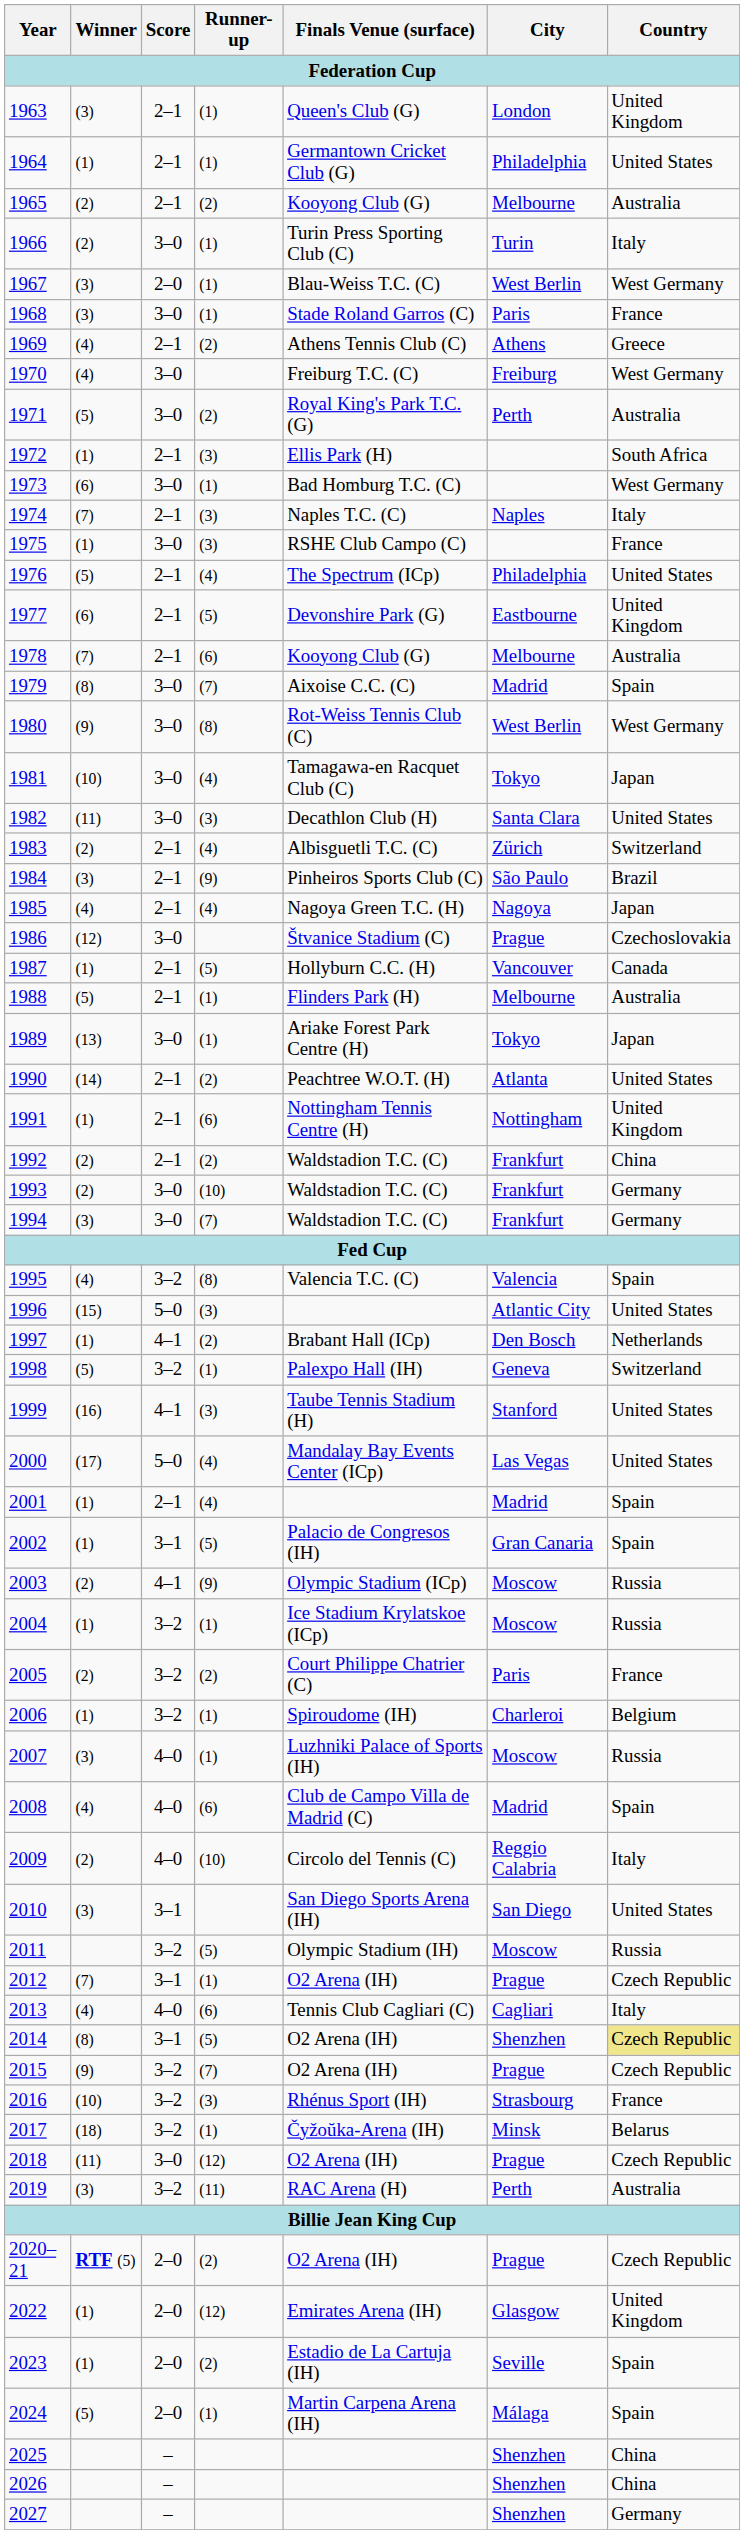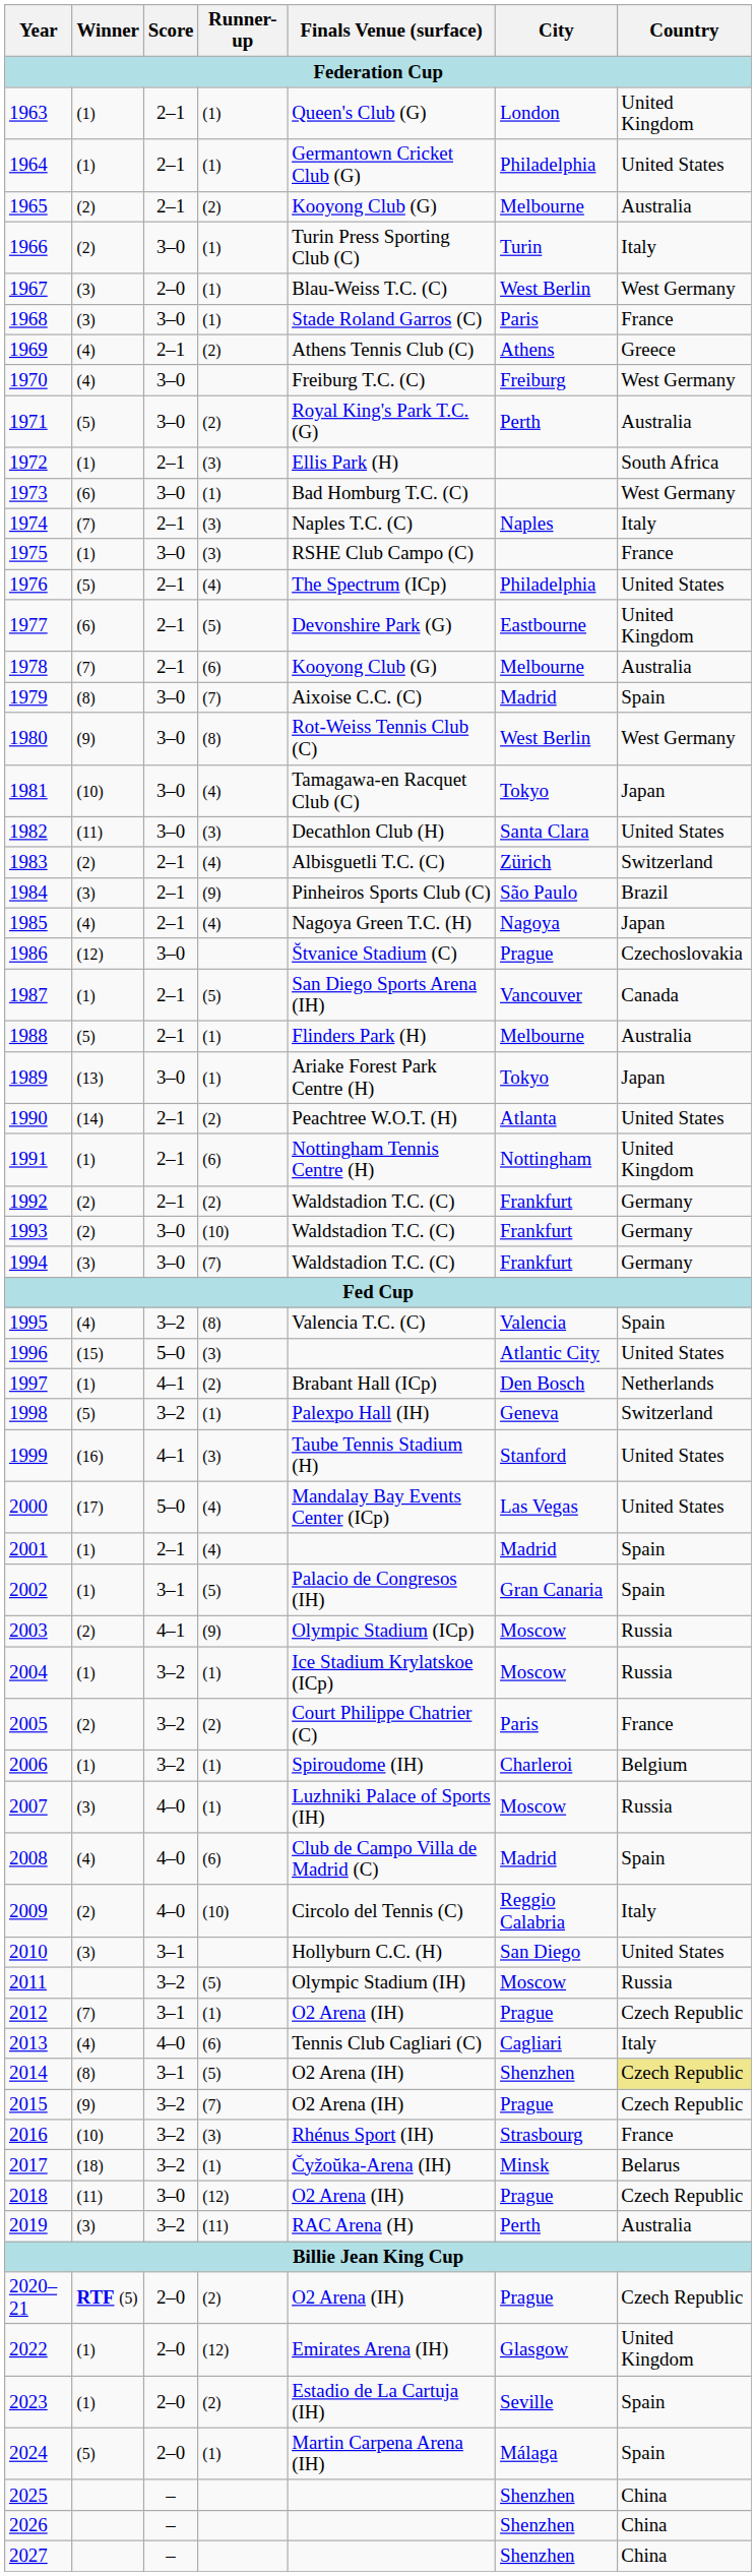 <table class="sortable wikitable" width="100%">
 <tr>
 <th>Year</th>
 <th>Winner</th>
 <th>Score</th>
 <th>Runner-up</th>
 <th>Finals Venue (surface)</th>
 <th>City</th>
 <th>Country</th>
 </tr>
 <tr>
 <th colspan="7" style="background-color:powderblue;" class="unsortable">Federation Cup</th>
 </tr>
 <tr>
 <td><a href='#'>1963</a></td>
-<td><strong></strong> <small>(3)</small></td>
+<td><strong></strong> <small>(1)</small></td>
 <td align=center>2–1</td>
 <td> <small>(1)</small></td>
 <td><a href='#'>Queen's Club</a> (G)</td>
 <td><a href='#'>London</a></td>
 <td> United Kingdom</td>
 </tr>
 <tr>
 <td><a href='#'>1964</a></td>
 <td><strong></strong> <small>(1)</small></td>
 <td align=center>2–1</td>
 <td> <small>(1)</small></td>
 <td><a href='#'>Germantown Cricket Club</a> (G)</td>
 <td><a href='#'>Philadelphia</a></td>
 <td> United States</td>
 </tr>
 <tr>
 <td><a href='#'>1965</a></td>
 <td><strong></strong> <small>(2)</small></td>
 <td align=center>2–1</td>
 <td> <small>(2)</small></td>
 <td><a href='#'>Kooyong Club</a> (G)</td>
 <td><a href='#'>Melbourne</a></td>
 <td> Australia</td>
 </tr>
 <tr>
 <td><a href='#'>1966</a></td>
 <td><strong></strong> <small>(2)</small></td>
 <td align=center>3–0</td>
 <td> <small>(1)</small></td>
 <td>Turin Press Sporting Club (C)</td>
 <td><a href='#'>Turin</a></td>
 <td> Italy</td>
 </tr>
 <tr>
 <td><a href='#'>1967</a></td>
 <td><strong></strong> <small>(3)</small></td>
 <td align=center>2–0</td>
 <td> <small>(1)</small></td>
 <td>Blau-Weiss T.C. (C)</td>
 <td><a href='#'>West Berlin</a></td>
 <td> West Germany</td>
 </tr>
 <tr>
 <td><a href='#'>1968</a></td>
 <td><strong></strong> <small>(3)</small></td>
 <td align=center>3–0</td>
 <td> <small>(1)</small></td>
 <td><a href='#'>Stade Roland Garros</a> (C)</td>
 <td><a href='#'>Paris</a></td>
 <td> France</td>
 </tr>
 <tr>
 <td><a href='#'>1969</a></td>
 <td><strong></strong> <small>(4)</small></td>
 <td align=center>2–1</td>
 <td> <small>(2)</small></td>
 <td>Athens Tennis Club (C)</td>
 <td><a href='#'>Athens</a></td>
 <td> Greece</td>
 </tr>
 <tr>
 <td><a href='#'>1970</a></td>
 <td><strong></strong> <small>(4)</small></td>
 <td align=center>3–0</td>
 <td></td>
 <td>Freiburg T.C. (C)</td>
 <td><a href='#'>Freiburg</a></td>
 <td> West Germany</td>
 </tr>
 <tr>
 <td><a href='#'>1971</a></td>
 <td><strong></strong> <small>(5)</small></td>
 <td align=center>3–0</td>
 <td> <small>(2)</small></td>
 <td><a href='#'>Royal King's Park T.C.</a> (G)</td>
 <td><a href='#'>Perth</a></td>
 <td> Australia</td>
 </tr>
 <tr>
 <td><a href='#'>1972</a></td>
 <td><strong></strong> <small>(1)</small></td>
 <td align=center>2–1</td>
 <td> <small>(3)</small></td>
 <td><a href='#'>Ellis Park</a> (H)</td>
 <td></td>
 <td> South Africa</td>
 </tr>
 <tr>
 <td><a href='#'>1973</a></td>
 <td><strong></strong> <small>(6)</small></td>
 <td align=center>3–0</td>
 <td> <small>(1)</small></td>
 <td>Bad Homburg T.C. (C)</td>
 <td></td>
 <td> West Germany</td>
 </tr>
 <tr>
 <td><a href='#'>1974</a></td>
 <td><strong></strong> <small>(7)</small></td>
 <td align=center>2–1</td>
 <td> <small>(3)</small></td>
 <td>Naples T.C. (C)</td>
 <td><a href='#'>Naples</a></td>
 <td> Italy</td>
 </tr>
 <tr>
 <td><a href='#'>1975</a></td>
 <td><strong></strong> <small>(1)</small></td>
 <td align=center>3–0</td>
 <td> <small>(3)</small></td>
 <td>RSHE Club Campo (C)</td>
 <td></td>
 <td> France</td>
 </tr>
 <tr>
 <td><a href='#'>1976</a></td>
 <td><strong></strong> <small>(5)</small></td>
 <td align=center>2–1</td>
 <td> <small>(4)</small></td>
 <td><a href='#'>The Spectrum</a> (ICp)</td>
 <td><a href='#'>Philadelphia</a></td>
 <td> United States</td>
 </tr>
 <tr>
 <td><a href='#'>1977</a></td>
 <td><strong></strong> <small>(6)</small></td>
 <td align=center>2–1</td>
 <td> <small>(5)</small></td>
 <td><a href='#'>Devonshire Park</a> (G)</td>
 <td><a href='#'>Eastbourne</a></td>
 <td> United Kingdom</td>
 </tr>
 <tr>
 <td><a href='#'>1978</a></td>
 <td><strong></strong> <small>(7)</small></td>
 <td align=center>2–1</td>
 <td> <small>(6)</small></td>
 <td><a href='#'>Kooyong Club</a> (G)</td>
 <td><a href='#'>Melbourne</a></td>
 <td> Australia</td>
 </tr>
 <tr>
 <td><a href='#'>1979</a></td>
 <td><strong></strong> <small>(8)</small></td>
 <td align=center>3–0</td>
 <td> <small>(7)</small></td>
 <td>Aixoise C.C. (C)</td>
 <td><a href='#'>Madrid</a></td>
 <td> Spain</td>
 </tr>
 <tr>
 <td><a href='#'>1980</a></td>
 <td><strong></strong> <small>(9)</small></td>
 <td align=center>3–0</td>
 <td> <small>(8)</small></td>
 <td><a href='#'>Rot-Weiss Tennis Club</a> (C)</td>
 <td><a href='#'>West Berlin</a></td>
 <td> West Germany</td>
 </tr>
 <tr>
 <td><a href='#'>1981</a></td>
 <td><strong></strong> <small>(10)</small></td>
 <td align=center>3–0</td>
 <td> <small>(4)</small></td>
 <td>Tamagawa-en Racquet Club (C)</td>
 <td><a href='#'>Tokyo</a></td>
 <td> Japan</td>
 </tr>
 <tr>
 <td><a href='#'>1982</a></td>
 <td><strong></strong> <small>(11)</small></td>
 <td align=center>3–0</td>
 <td> <small>(3)</small></td>
 <td>Decathlon Club (H)</td>
 <td><a href='#'>Santa Clara</a></td>
 <td> United States</td>
 </tr>
 <tr>
 <td><a href='#'>1983</a></td>
 <td><strong></strong> <small>(2)</small></td>
 <td align=center>2–1</td>
 <td> <small>(4)</small></td>
 <td>Albisguetli T.C. (C)</td>
 <td><a href='#'>Zürich</a></td>
 <td> Switzerland</td>
 </tr>
 <tr>
 <td><a href='#'>1984</a></td>
 <td><strong></strong> <small>(3)</small></td>
 <td align=center>2–1</td>
 <td> <small>(9)</small></td>
 <td>Pinheiros Sports Club (C)</td>
 <td><a href='#'>São Paulo</a></td>
 <td> Brazil</td>
 </tr>
 <tr>
 <td><a href='#'>1985</a></td>
 <td> <small>(4)</small></td>
 <td align=center>2–1</td>
 <td> <small>(4)</small></td>
 <td>Nagoya Green T.C. (H)</td>
 <td><a href='#'>Nagoya</a></td>
 <td> Japan</td>
 </tr>
 <tr>
 <td><a href='#'>1986</a></td>
 <td><strong></strong> <small>(12)</small></td>
 <td align=center>3–0</td>
 <td></td>
 <td><a href='#'>Štvanice Stadium</a> (C)</td>
 <td><a href='#'>Prague</a></td>
 <td> Czechoslovakia</td>
 </tr>
 <tr>
 <td><a href='#'>1987</a></td>
 <td><strong></strong> <small>(1)</small></td>
 <td align=center>2–1</td>
 <td> <small>(5)</small></td>
-<td>Hollyburn C.C. (H)</td>
+<td><a href='#'>San Diego Sports Arena</a> (IH)</td>
 <td><a href='#'>Vancouver</a></td>
 <td> Canada</td>
 </tr>
 <tr>
 <td><a href='#'>1988</a></td>
 <td><strong></strong> <small>(5)</small></td>
 <td align=center>2–1</td>
 <td> <small>(1)</small></td>
 <td><a href='#'>Flinders Park</a> (H)</td>
 <td><a href='#'>Melbourne</a></td>
 <td> Australia</td>
 </tr>
 <tr>
 <td><a href='#'>1989</a></td>
 <td><strong></strong> <small>(13)</small></td>
 <td align=center>3–0</td>
 <td> <small>(1)</small></td>
 <td>Ariake Forest Park Centre (H)</td>
 <td><a href='#'>Tokyo</a></td>
 <td> Japan</td>
 </tr>
 <tr>
 <td><a href='#'>1990</a></td>
 <td><strong></strong> <small>(14)</small></td>
 <td align=center>2–1</td>
 <td> <small>(2)</small></td>
 <td>Peachtree W.O.T. (H)</td>
 <td><a href='#'>Atlanta</a></td>
 <td> United States</td>
 </tr>
 <tr>
 <td><a href='#'>1991</a></td>
 <td><strong></strong> <small>(1)</small></td>
 <td align=center>2–1</td>
 <td> <small>(6)</small></td>
 <td><a href='#'>Nottingham Tennis Centre</a> (H)</td>
 <td><a href='#'>Nottingham</a></td>
 <td> United Kingdom</td>
 </tr>
 <tr>
 <td><a href='#'>1992</a></td>
 <td><strong></strong> <small>(2)</small></td>
 <td align=center>2–1</td>
 <td> <small>(2)</small></td>
 <td>Waldstadion T.C. (C)</td>
 <td><a href='#'>Frankfurt</a></td>
-<td> China</td>
+<td> Germany</td>
 </tr>
 <tr>
 <td><a href='#'>1993</a></td>
 <td><strong></strong> <small>(2)</small></td>
 <td align=center>3–0</td>
 <td> <small>(10)</small></td>
 <td>Waldstadion T.C. (C)</td>
 <td><a href='#'>Frankfurt</a></td>
 <td> Germany</td>
 </tr>
 <tr>
 <td><a href='#'>1994</a></td>
 <td><strong></strong> <small>(3)</small></td>
 <td align=center>3–0</td>
 <td> <small>(7)</small></td>
 <td>Waldstadion T.C. (C)</td>
 <td><a href='#'>Frankfurt</a></td>
 <td> Germany</td>
 </tr>
 <tr>
 <th colspan="7" style="background-color:powderblue;" class="unsortable">Fed Cup</th>
 </tr>
 <tr>
 <td><a href='#'>1995</a></td>
 <td><strong></strong> <small>(4)</small></td>
 <td align=center>3–2</td>
 <td> <small>(8)</small></td>
 <td>Valencia T.C. (C)</td>
 <td><a href='#'>Valencia</a></td>
 <td> Spain</td>
 </tr>
 <tr>
 <td><a href='#'>1996</a></td>
 <td><strong></strong> <small>(15)</small></td>
 <td align=center>5–0</td>
 <td> <small>(3)</small></td>
 <td></td>
 <td><a href='#'>Atlantic City</a></td>
 <td> United States</td>
 </tr>
 <tr>
 <td><a href='#'>1997</a></td>
 <td><strong></strong> <small>(1)</small></td>
 <td align=center>4–1</td>
 <td> <small>(2)</small></td>
 <td>Brabant Hall (ICp)</td>
 <td><a href='#'>Den Bosch</a></td>
 <td> Netherlands</td>
 </tr>
 <tr>
 <td><a href='#'>1998</a></td>
 <td><strong></strong> <small>(5)</small></td>
 <td align=center>3–2</td>
 <td> <small>(1)</small></td>
 <td><a href='#'>Palexpo Hall</a> (IH)</td>
 <td><a href='#'>Geneva</a></td>
 <td> Switzerland</td>
 </tr>
 <tr>
 <td><a href='#'>1999</a></td>
 <td><strong></strong> <small>(16)</small></td>
 <td align=center>4–1</td>
 <td> <small>(3)</small></td>
 <td><a href='#'>Taube Tennis Stadium</a> (H)</td>
 <td><a href='#'>Stanford</a></td>
 <td> United States</td>
 </tr>
 <tr>
 <td><a href='#'>2000</a></td>
 <td><strong></strong> <small>(17)</small></td>
 <td align=center>5–0</td>
 <td> <small>(4)</small></td>
 <td><a href='#'>Mandalay Bay Events Center</a> (ICp)</td>
 <td><a href='#'>Las Vegas</a></td>
 <td> United States</td>
 </tr>
 <tr>
 <td><a href='#'>2001</a></td>
 <td><strong></strong> <small>(1)</small></td>
 <td align=center>2–1</td>
 <td> <small>(4)</small></td>
 <td></td>
 <td><a href='#'>Madrid</a></td>
 <td> Spain</td>
 </tr>
 <tr>
 <td><a href='#'>2002</a></td>
 <td><strong></strong> <small>(1)</small></td>
 <td align=center>3–1</td>
 <td> <small>(5)</small></td>
 <td><a href='#'>Palacio de Congresos</a> (IH)</td>
 <td><a href='#'>Gran Canaria</a></td>
 <td> Spain</td>
 </tr>
 <tr>
 <td><a href='#'>2003</a></td>
 <td><strong></strong> <small>(2)</small></td>
 <td align=center>4–1</td>
 <td> <small>(9)</small></td>
 <td><a href='#'>Olympic Stadium</a> (ICp)</td>
 <td><a href='#'>Moscow</a></td>
 <td> Russia</td>
 </tr>
 <tr>
 <td><a href='#'>2004</a></td>
 <td><strong></strong> <small>(1)</small></td>
 <td align=center>3–2</td>
 <td> <small>(1)</small></td>
 <td><a href='#'>Ice Stadium Krylatskoe</a> (ICp)</td>
 <td><a href='#'>Moscow</a></td>
 <td> Russia</td>
 </tr>
 <tr>
 <td><a href='#'>2005</a></td>
 <td><strong></strong> <small>(2)</small></td>
 <td align=center>3–2</td>
 <td> <small>(2)</small></td>
 <td><a href='#'>Court Philippe Chatrier</a> (C)</td>
 <td><a href='#'>Paris</a></td>
 <td> France</td>
 </tr>
 <tr>
 <td><a href='#'>2006</a></td>
 <td><strong></strong> <small>(1)</small></td>
 <td align=center>3–2</td>
 <td> <small>(1)</small></td>
 <td><a href='#'>Spiroudome</a> (IH)</td>
 <td><a href='#'>Charleroi</a></td>
 <td> Belgium</td>
 </tr>
 <tr>
 <td><a href='#'>2007</a></td>
 <td><strong></strong> <small>(3)</small></td>
 <td align=center>4–0</td>
 <td> <small>(1)</small></td>
 <td><a href='#'>Luzhniki Palace of Sports</a> (IH)</td>
 <td><a href='#'>Moscow</a></td>
 <td> Russia</td>
 </tr>
 <tr>
 <td><a href='#'>2008</a></td>
 <td><strong></strong> <small>(4)</small></td>
 <td align=center>4–0</td>
 <td> <small>(6)</small></td>
 <td><a href='#'>Club de Campo Villa de Madrid</a> (C)</td>
 <td><a href='#'>Madrid</a></td>
 <td> Spain</td>
 </tr>
 <tr>
 <td><a href='#'>2009</a></td>
 <td><strong></strong> <small>(2)</small></td>
 <td align=center>4–0</td>
 <td> <small>(10)</small></td>
 <td>Circolo del Tennis (C)</td>
 <td><a href='#'>Reggio Calabria</a></td>
 <td> Italy</td>
 </tr>
 <tr>
 <td><a href='#'>2010</a></td>
 <td><strong></strong> <small>(3)</small></td>
 <td align=center>3–1</td>
 <td></td>
-<td><a href='#'>San Diego Sports Arena</a> (IH)</td>
+<td>Hollyburn C.C. (H)</td>
 <td><a href='#'>San Diego</a></td>
 <td> United States</td>
 </tr>
 <tr>
 <td><a href='#'>2011</a></td>
 <td></td>
 <td align=center>3–2</td>
 <td> <small>(5)</small></td>
 <td>Olympic Stadium (IH)</td>
 <td><a href='#'>Moscow</a></td>
 <td> Russia</td>
 </tr>
 <tr>
 <td><a href='#'>2012</a></td>
 <td><strong></strong> <small>(7)</small></td>
 <td align=center>3–1</td>
 <td> <small>(1)</small></td>
 <td><a href='#'>O2 Arena</a> (IH)</td>
 <td><a href='#'>Prague</a></td>
 <td> Czech Republic</td>
 </tr>
 <tr>
 <td><a href='#'>2013</a></td>
 <td><strong></strong> <small>(4)</small></td>
 <td align=center>4–0</td>
 <td> <small>(6)</small></td>
 <td>Tennis Club Cagliari (C)</td>
 <td><a href='#'>Cagliari</a></td>
 <td> Italy</td>
 </tr>
 <tr>
 <td><a href='#'>2014</a></td>
 <td><strong></strong> <small>(8)</small></td>
 <td align=center>3–1</td>
 <td> <small>(5)</small></td>
 <td>O2 Arena (IH)</td>
 <td><a href='#'>Shenzhen</a></td>
 <td style="background: khaki;"> Czech Republic</td>
 </tr>
 <tr>
 <td><a href='#'>2015</a></td>
 <td><strong></strong> <small>(9)</small></td>
 <td align=center>3–2</td>
 <td> <small>(7)</small></td>
 <td>O2 Arena (IH)</td>
 <td><a href='#'>Prague</a></td>
 <td> Czech Republic</td>
 </tr>
 <tr>
 <td><a href='#'>2016</a></td>
 <td><strong></strong> <small>(10)</small></td>
 <td align=center>3–2</td>
 <td> <small>(3)</small></td>
 <td><a href='#'>Rhénus Sport</a> (IH)</td>
 <td><a href='#'>Strasbourg</a></td>
 <td> France</td>
 </tr>
 <tr>
 <td><a href='#'>2017</a></td>
 <td><strong></strong> <small>(18)</small></td>
 <td align=center>3–2</td>
 <td> <small>(1)</small></td>
 <td><a href='#'>Čyžoŭka-Arena</a> (IH)</td>
 <td><a href='#'>Minsk</a></td>
 <td> Belarus</td>
 </tr>
 <tr>
 <td><a href='#'>2018</a></td>
 <td><strong></strong> <small>(11)</small></td>
 <td align=center>3–0</td>
 <td> <small>(12)</small></td>
 <td><a href='#'>O2 Arena</a> (IH)</td>
 <td><a href='#'>Prague</a></td>
 <td> Czech Republic</td>
 </tr>
 <tr>
 <td><a href='#'>2019</a></td>
 <td><strong></strong> <small>(3)</small></td>
 <td align=center>3–2</td>
 <td> <small>(11)</small></td>
 <td><a href='#'>RAC Arena</a> (H)</td>
 <td><a href='#'>Perth</a></td>
 <td> Australia</td>
 </tr>
 <tr>
 <th colspan="7" style="background-color:powderblue;" class="unsortable">Billie Jean King Cup</th>
 </tr>
 <tr>
 <td><a href='#'>2020–21</a></td>
 <td><strong> <a href='#'>RTF</a></strong> <small>(5)</small></td>
 <td align=center>2–0</td>
 <td> <small>(2)</small></td>
 <td><a href='#'>O2 Arena</a> (IH)</td>
 <td><a href='#'>Prague</a></td>
 <td> Czech Republic</td>
 </tr>
 <tr>
 <td><a href='#'>2022</a></td>
 <td><strong></strong> <small>(1)</small></td>
 <td align=center>2–0</td>
 <td> <small>(12)</small></td>
 <td><a href='#'>Emirates Arena</a> (IH)</td>
 <td><a href='#'>Glasgow</a></td>
 <td> United Kingdom</td>
 </tr>
 <tr>
 <td><a href='#'>2023</a></td>
 <td><strong></strong> <small>(1)</small></td>
 <td align=center>2–0</td>
 <td> <small>(2)</small></td>
 <td><a href='#'>Estadio de La Cartuja</a> (IH)</td>
 <td><a href='#'>Seville</a></td>
 <td> Spain</td>
 </tr>
 <tr>
 <td><a href='#'>2024</a></td>
 <td><strong></strong> <small>(5)</small></td>
 <td align=center>2–0</td>
 <td> <small>(1)</small></td>
 <td><a href='#'>Martin Carpena Arena</a> (IH)</td>
 <td><a href='#'>Málaga</a></td>
 <td> Spain</td>
 </tr>
 <tr>
 <td><a href='#'>2025</a></td>
 <td></td>
 <td align=center>–</td>
 <td></td>
 <td></td>
 <td><a href='#'>Shenzhen</a></td>
 <td> China</td>
 </tr>
 <tr>
 <td><a href='#'>2026</a></td>
 <td></td>
 <td align=center>–</td>
 <td></td>
 <td></td>
 <td><a href='#'>Shenzhen</a></td>
 <td> China</td>
 </tr>
 <tr>
 <td><a href='#'>2027</a></td>
 <td></td>
 <td align=center>–</td>
 <td></td>
 <td></td>
 <td><a href='#'>Shenzhen</a></td>
-<td> Germany</td>
+<td> China</td>
 </tr>
 </table>
